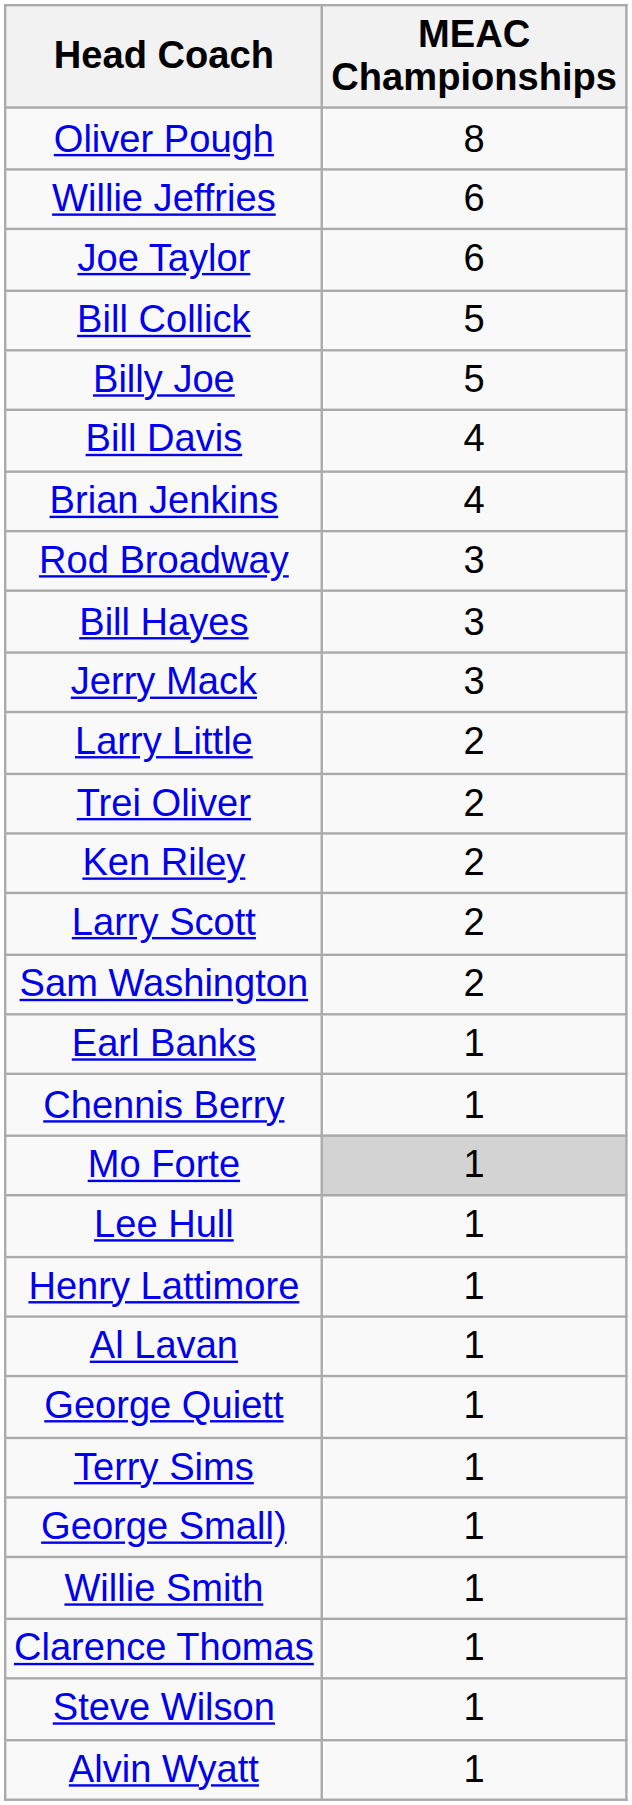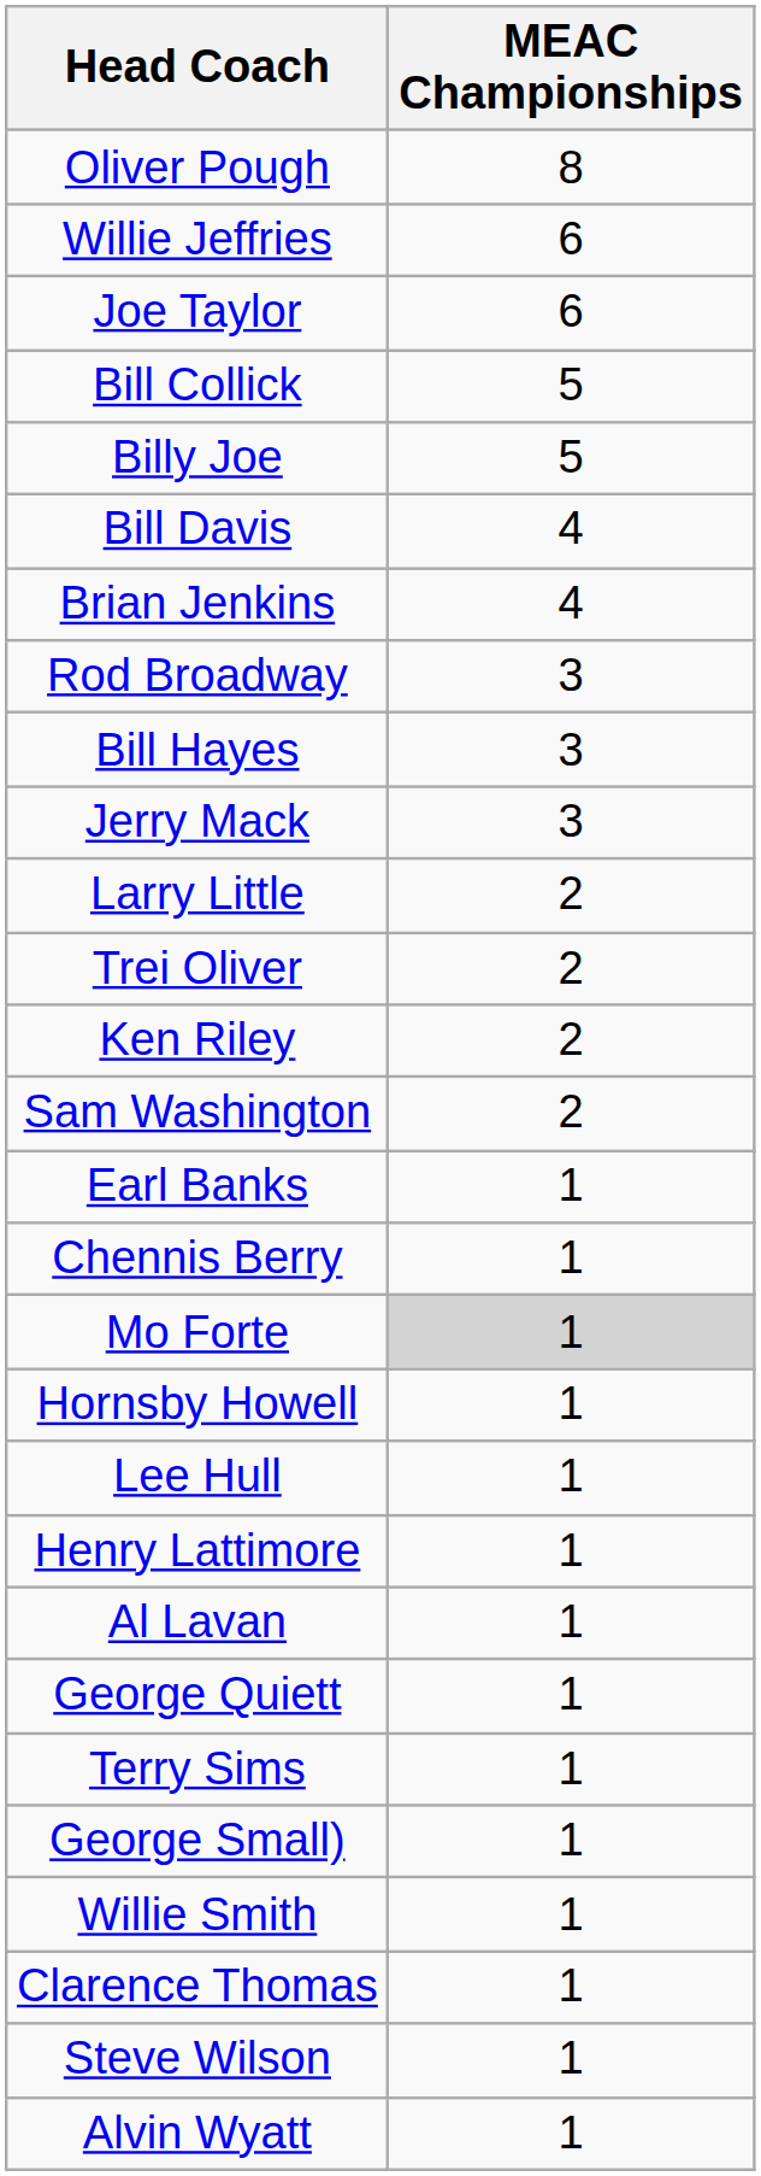 <table class="wikitable sortable" style="text-align: center">
 <tr>
 <th>Head Coach</th>
 <th>MEAC<br>Championships</th>
 </tr>
 <tr>
 <td><a href='#'>Oliver Pough</a></td>
 <td>8</td>
 </tr>
 <tr>
 <td><a href='#'>Willie Jeffries</a></td>
 <td>6</td>
 </tr>
 <tr>
 <td><a href='#'>Joe Taylor</a></td>
 <td>6</td>
 </tr>
 <tr>
 <td><a href='#'>Bill Collick</a></td>
 <td>5</td>
 </tr>
 <tr>
 <td><a href='#'>Billy Joe</a></td>
 <td>5</td>
 </tr>
 <tr>
 <td><a href='#'>Bill Davis</a></td>
 <td>4</td>
 </tr>
 <tr>
 <td><a href='#'>Brian Jenkins</a></td>
 <td>4</td>
 </tr>
 <tr>
 <td><a href='#'>Rod Broadway</a></td>
 <td>3</td>
 </tr>
 <tr>
 <td><a href='#'>Bill Hayes</a></td>
 <td>3</td>
 </tr>
 <tr>
 <td><a href='#'>Jerry Mack</a></td>
 <td>3</td>
 </tr>
 <tr>
 <td><a href='#'>Larry Little</a></td>
 <td>2</td>
 </tr>
 <tr>
 <td><a href='#'>Trei Oliver</a></td>
 <td>2</td>
 </tr>
 <tr>
 <td><a href='#'>Ken Riley</a></td>
 <td>2</td>
 </tr>
 <tr>
-<td><a href='#'>Larry Scott</a></td>
-<td>2</td>
-</tr>
-<tr>
 <td><a href='#'>Sam Washington</a></td>
 <td>2</td>
 </tr>
 <tr>
 <td><a href='#'>Earl Banks</a></td>
 <td>1</td>
 </tr>
 <tr>
 <td><a href='#'>Chennis Berry</a></td>
 <td>1</td>
 </tr>
 <tr>
 <td><a href='#'>Mo Forte</a></td>
 <td style="background: lightgrey;">1</td>
+</tr>
+<tr>
+<td><a href='#'>Hornsby Howell</a></td>
+<td>1</td>
 </tr>
 <tr>
 <td><a href='#'>Lee Hull</a></td>
 <td>1</td>
 </tr>
 <tr>
 <td><a href='#'>Henry Lattimore</a></td>
 <td>1</td>
 </tr>
 <tr>
 <td><a href='#'>Al Lavan</a></td>
 <td>1</td>
 </tr>
 <tr>
 <td><a href='#'>George Quiett</a></td>
 <td>1</td>
 </tr>
 <tr>
 <td><a href='#'>Terry Sims</a></td>
 <td>1</td>
 </tr>
 <tr>
 <td><a href='#'>George Small)</a></td>
 <td>1</td>
 </tr>
 <tr>
 <td><a href='#'>Willie Smith</a></td>
 <td>1</td>
 </tr>
 <tr>
 <td><a href='#'>Clarence Thomas</a></td>
 <td>1</td>
 </tr>
 <tr>
 <td><a href='#'>Steve Wilson</a></td>
 <td>1</td>
 </tr>
 <tr>
 <td><a href='#'>Alvin Wyatt</a></td>
 <td>1</td>
 </tr>
 </table>
